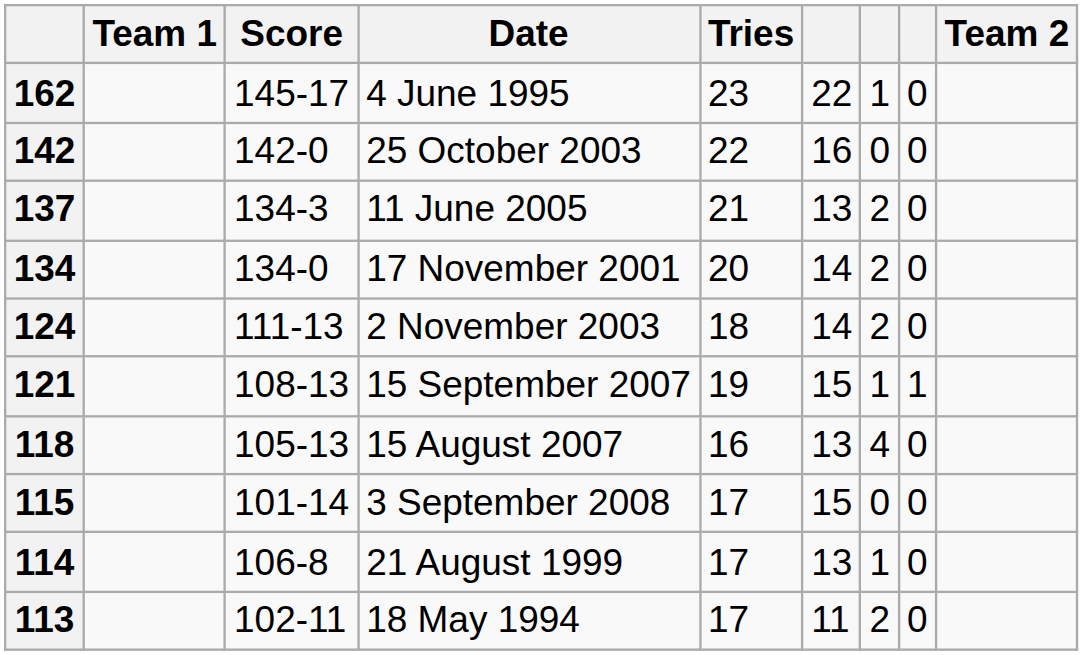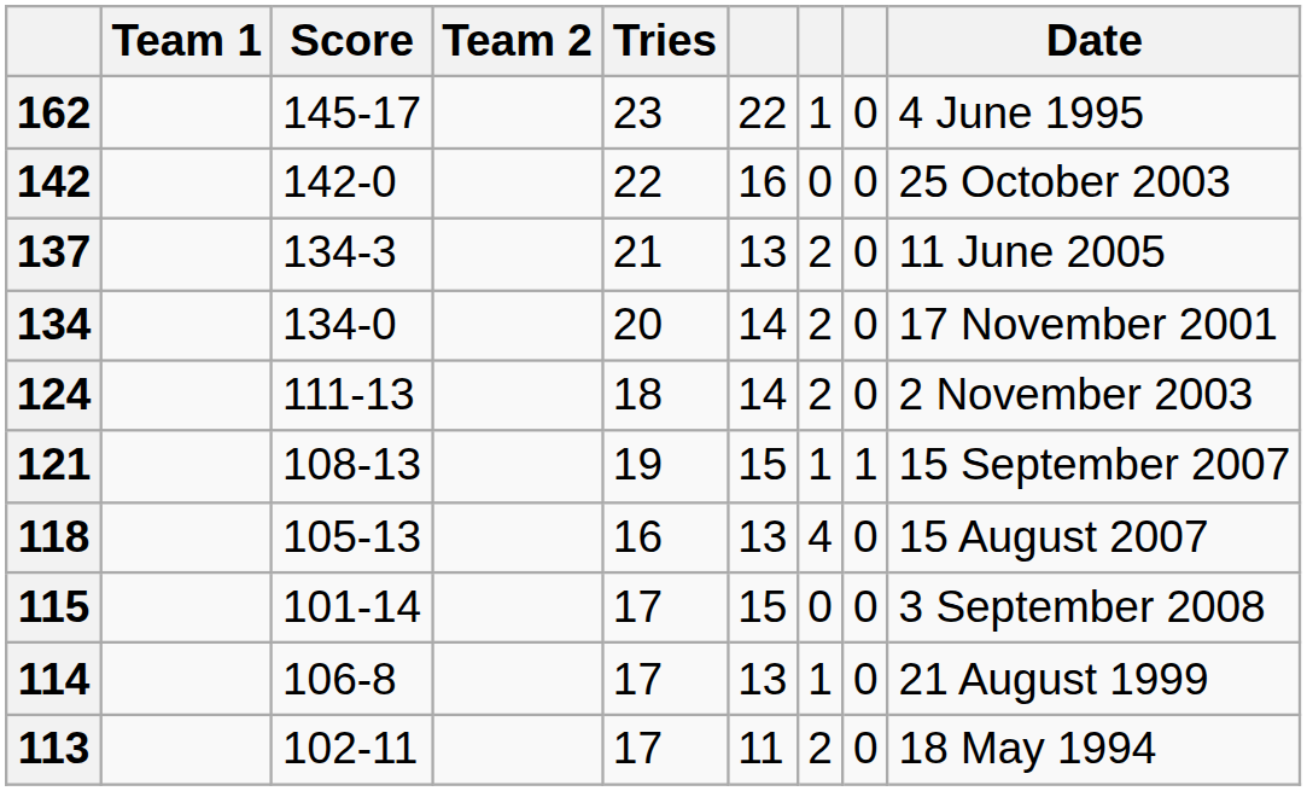 <table class="wikitable sortable">
 <tr>
 <th></th>
 <th>Team 1</th>
 <th>Score</th>
-<th>Date</th>
+<th>Team 2</th>
 <th>Tries</th>
 <th></th>
 <th></th>
 <th></th>
-<th>Team 2</th>
+<th>Date</th>
 </tr>
 <tr>
 <th>162</th>
 <td></td>
 <td>145-17</td>
-<td>4 June 1995</td>
+<td></td>
 <td>23</td>
 <td>22</td>
 <td>1</td>
 <td>0</td>
-<td></td>
+<td>4 June 1995</td>
 </tr>
 <tr>
 <th>142</th>
 <td></td>
 <td>142-0</td>
-<td>25 October 2003</td>
+<td></td>
 <td>22</td>
 <td>16</td>
 <td>0</td>
 <td>0</td>
-<td></td>
+<td>25 October 2003</td>
 </tr>
 <tr>
 <th>137</th>
 <td></td>
 <td>134-3</td>
-<td>11 June 2005</td>
+<td></td>
 <td>21</td>
 <td>13</td>
 <td>2</td>
 <td>0</td>
-<td></td>
+<td>11 June 2005</td>
 </tr>
 <tr>
 <th>134</th>
 <td></td>
 <td>134-0</td>
-<td>17 November 2001</td>
+<td></td>
 <td>20</td>
 <td>14</td>
 <td>2</td>
 <td>0</td>
-<td></td>
+<td>17 November 2001</td>
 </tr>
 <tr>
 <th>124</th>
 <td></td>
 <td>111-13</td>
-<td>2 November 2003</td>
+<td></td>
 <td>18</td>
 <td>14</td>
 <td>2</td>
 <td>0</td>
-<td></td>
+<td>2 November 2003</td>
 </tr>
 <tr>
 <th>121</th>
 <td></td>
 <td>108-13</td>
-<td>15 September 2007</td>
+<td></td>
 <td>19</td>
 <td>15</td>
 <td>1</td>
 <td>1</td>
-<td></td>
+<td>15 September 2007</td>
 </tr>
 <tr>
 <th>118</th>
 <td></td>
 <td>105-13</td>
-<td>15 August 2007</td>
+<td></td>
 <td>16</td>
 <td>13</td>
 <td>4</td>
 <td>0</td>
-<td></td>
+<td>15 August 2007</td>
 </tr>
 <tr>
 <th>115</th>
 <td></td>
 <td>101-14</td>
-<td>3 September 2008</td>
+<td></td>
 <td>17</td>
 <td>15</td>
 <td>0</td>
 <td>0</td>
-<td></td>
+<td>3 September 2008</td>
 </tr>
 <tr>
 <th>114</th>
 <td></td>
 <td>106-8</td>
-<td>21 August 1999</td>
+<td></td>
 <td>17</td>
 <td>13</td>
 <td>1</td>
 <td>0</td>
-<td></td>
+<td>21 August 1999</td>
 </tr>
 <tr>
 <th>113</th>
 <td></td>
 <td>102-11</td>
-<td>18 May 1994</td>
+<td></td>
 <td>17</td>
 <td>11</td>
 <td>2</td>
 <td>0</td>
-<td></td>
+<td>18 May 1994</td>
 </tr>
 </table>
